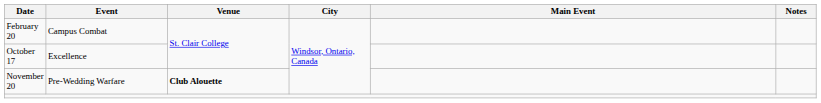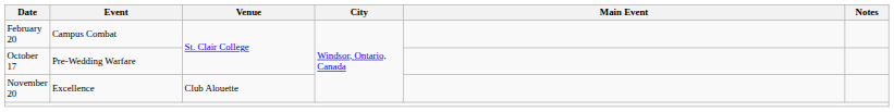 <table class="sortable wikitable succession-box" style="font-size:85%;">
 <tr>
 <th scope="col" style="width:5%;">Date</th>
 <th scope="col" style="width:15%;">Event</th>
 <th scope="col" style="width:15%;">Venue</th>
 <th scope="col" style="width:10%;">City</th>
 <th scope="col" style="width:50%;">Main Event</th>
 <th scope="col" style="width:10%;">Notes</th>
 </tr>
 <tr>
 <td>February 20</td>
 <td>Campus Combat</td>
 <td rowspan=2><a href='#'>St. Clair College</a></td>
 <td rowspan=3><a href='#'>Windsor, Ontario, Canada</a></td>
 <td></td>
 <td></td>
 </tr>
 <tr>
 <td>October 17</td>
-<td>Excellence</td>
+<td>Pre-Wedding Warfare</td>
 <td></td>
 <td></td>
 </tr>
 <tr>
 <td>November 20</td>
-<td>Pre-Wedding Warfare</td>
-<td><strong>Club Alouette</strong></td>
+<td>Excellence</td>
+<td>Club Alouette</td>
 <td></td>
 <td></td>
 </tr>
 <tr>
 <td colspan="6"></td>
 </tr>
 </table>
